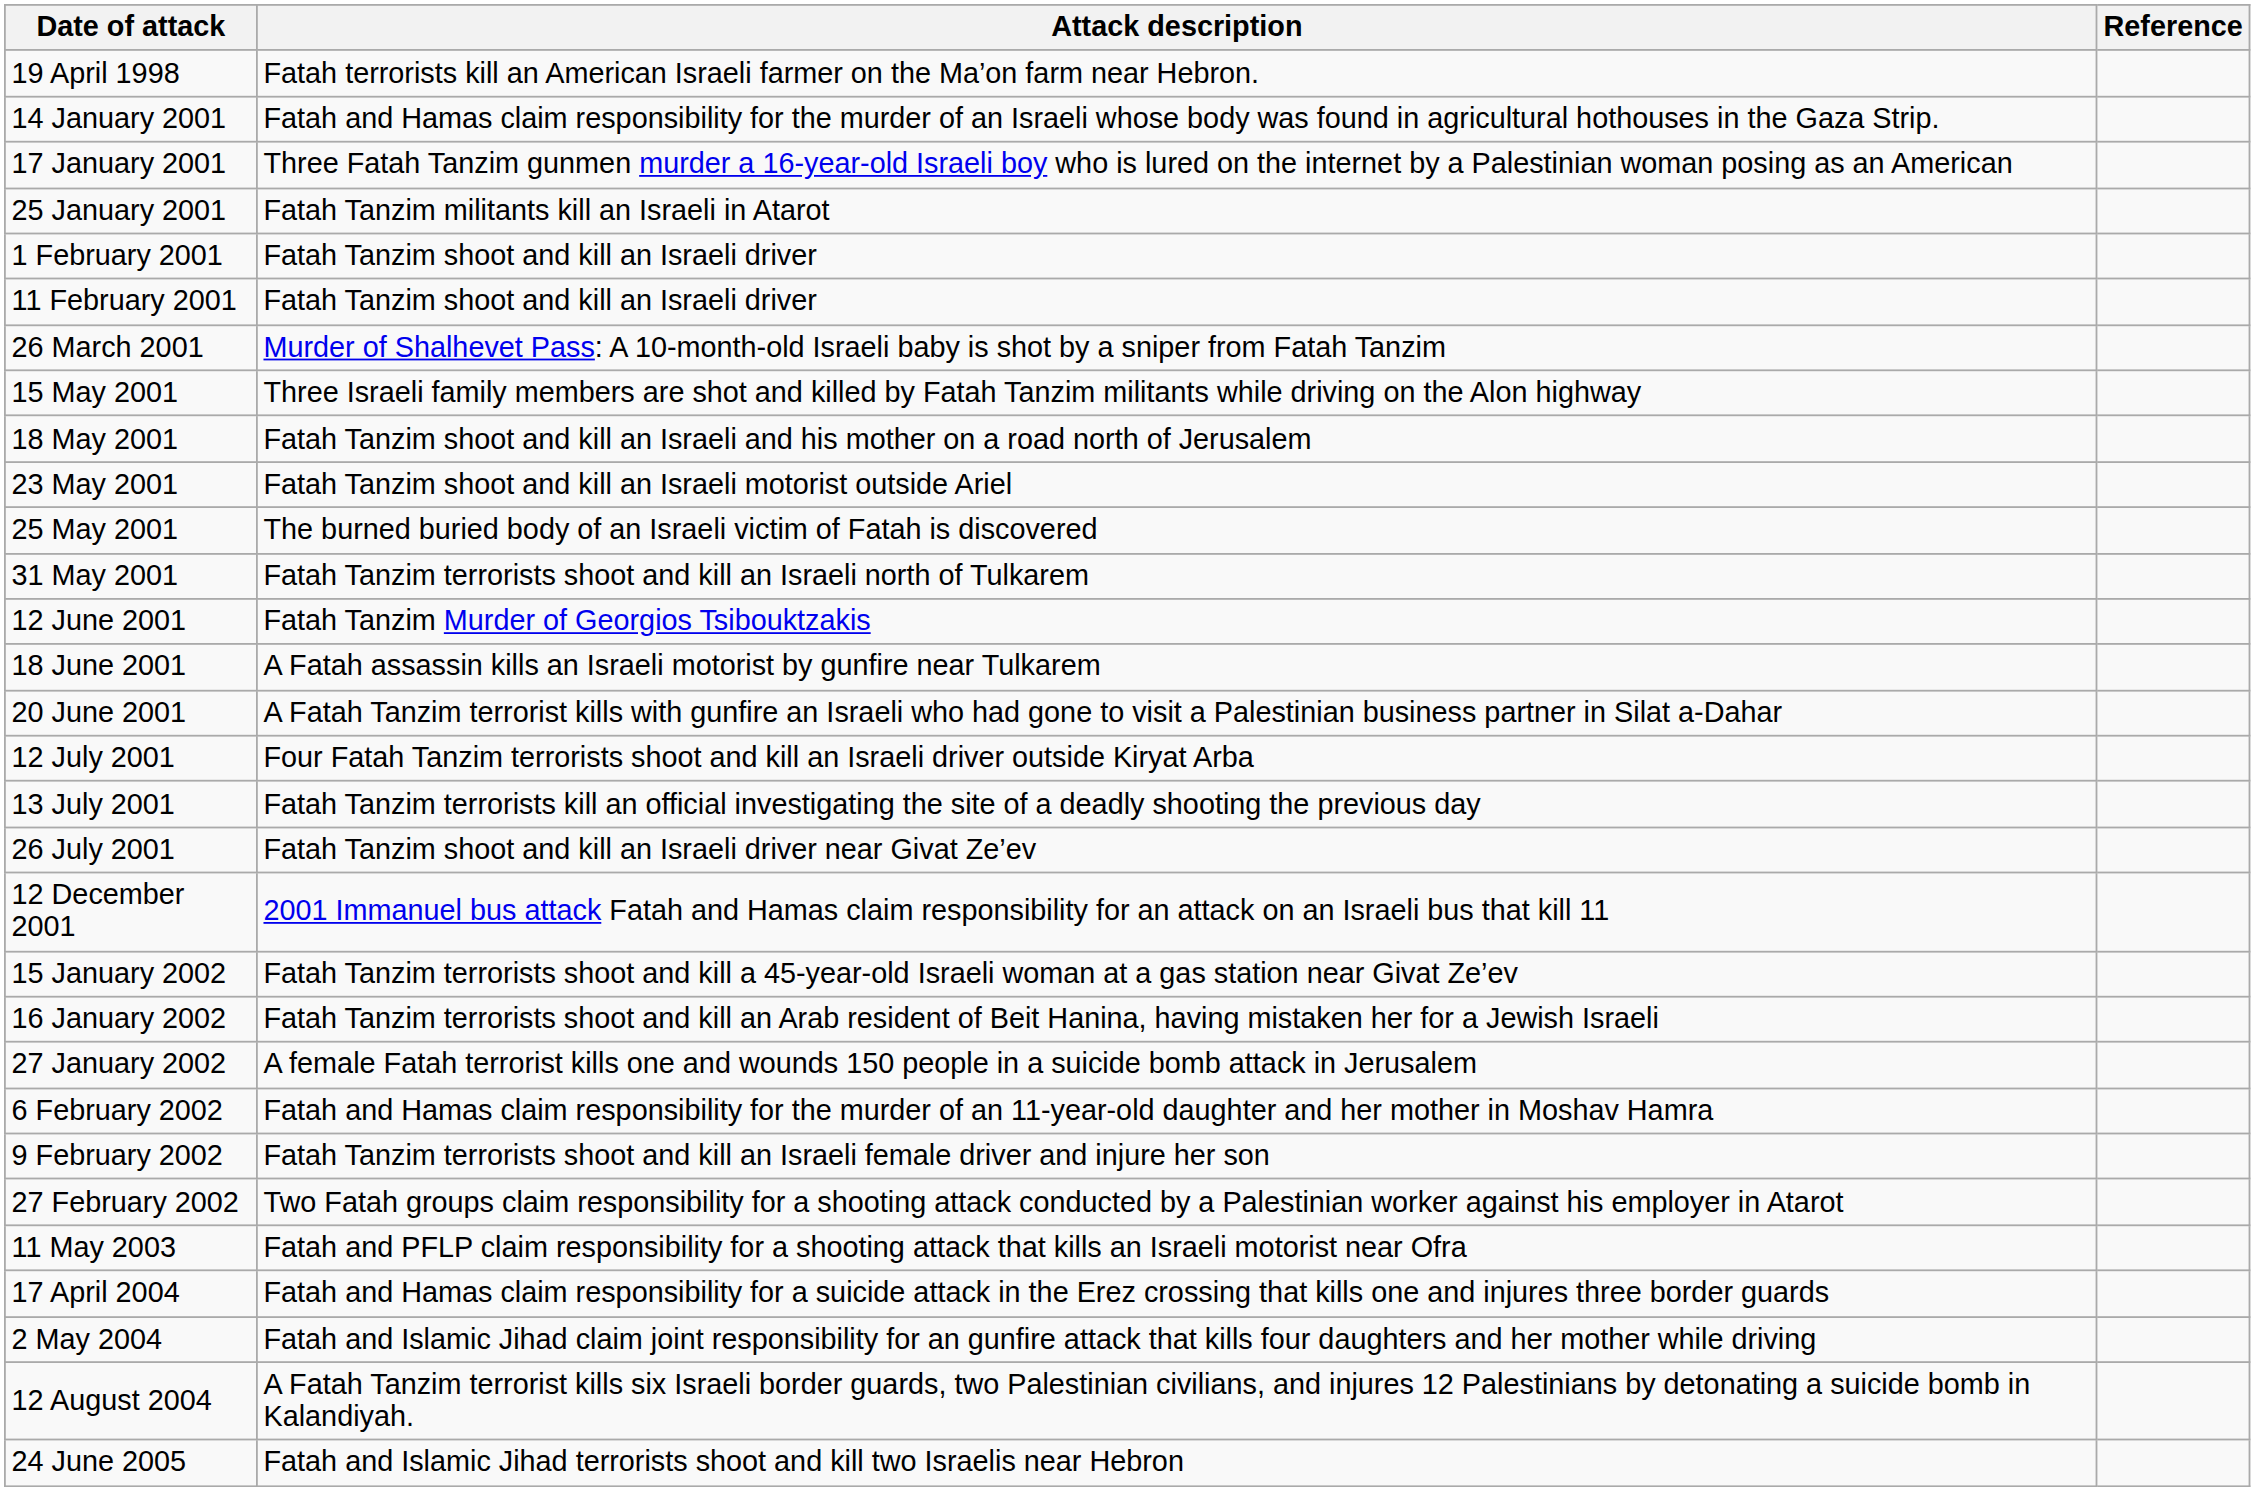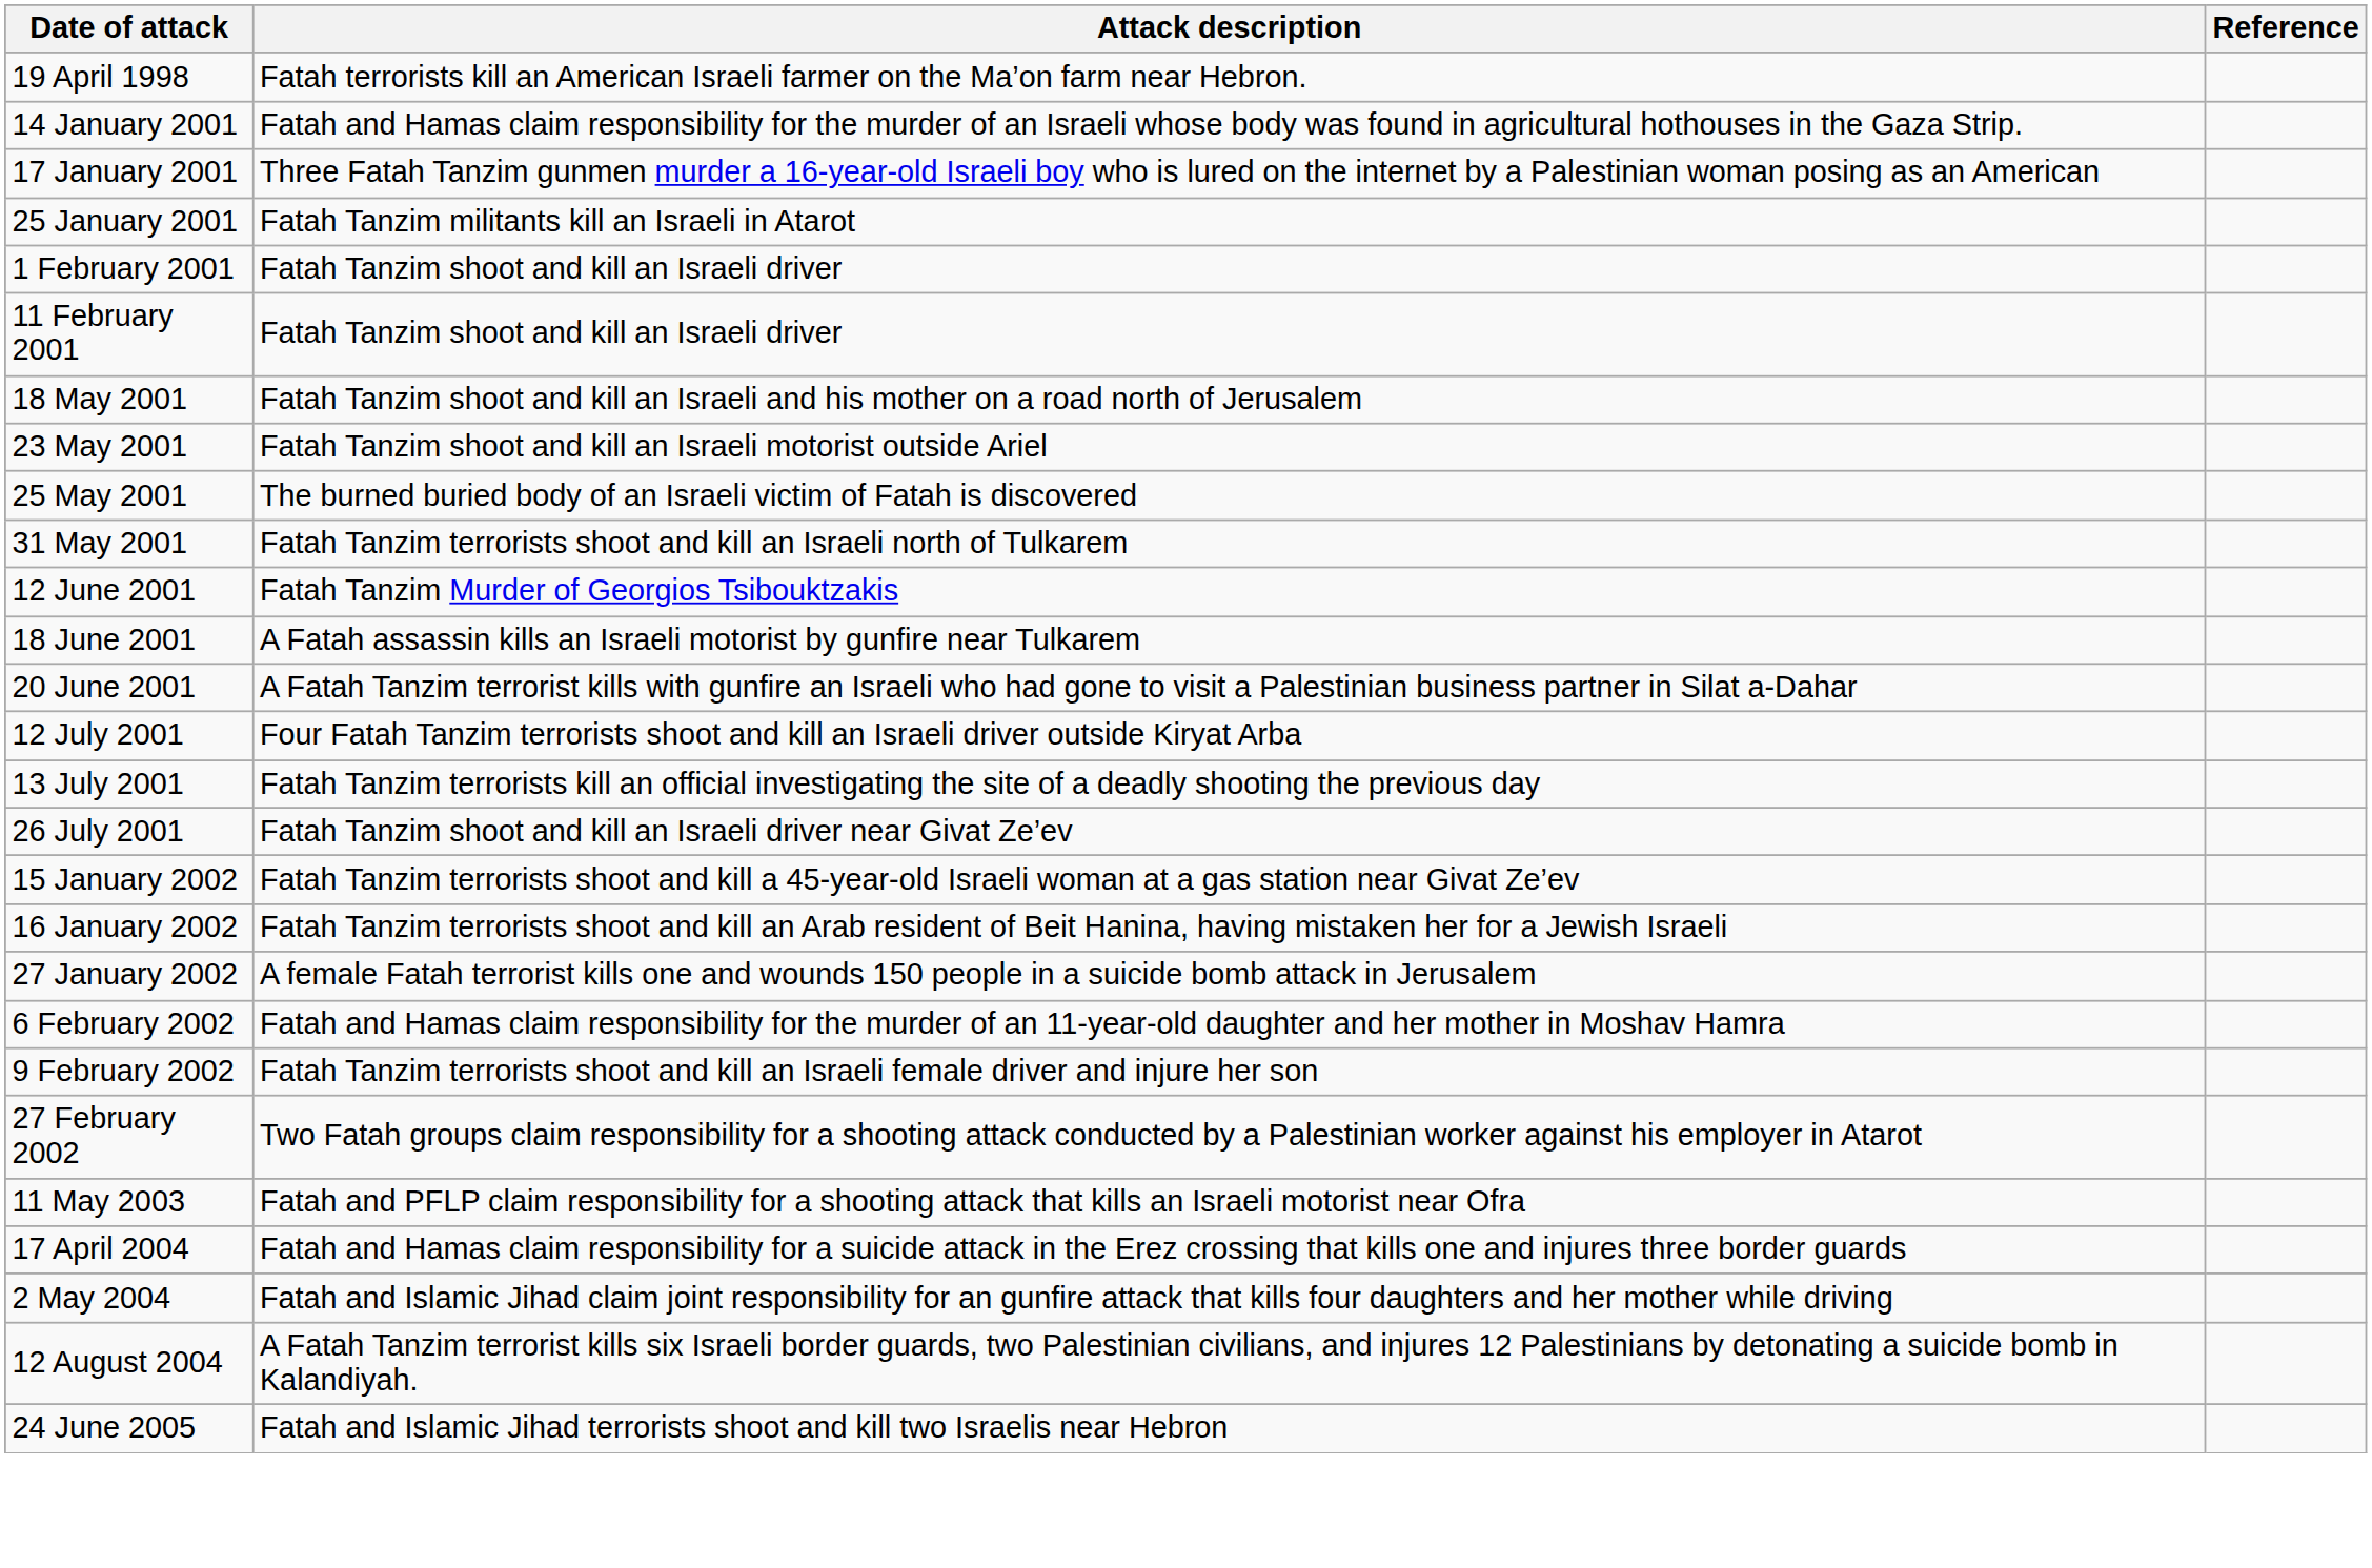 <table class="wikitable">
 <tr>
 <th>Date of attack</th>
 <th>Attack description</th>
 <th>Reference</th>
 </tr>
 <tr>
 <td>19 April 1998</td>
 <td>Fatah terrorists kill an American Israeli farmer on the Ma’on farm near Hebron.</td>
 <td></td>
 </tr>
 <tr>
 <td>14 January 2001</td>
 <td>Fatah and Hamas claim responsibility for the murder of an Israeli whose body was found in agricultural hothouses in the Gaza Strip.</td>
 <td></td>
 </tr>
 <tr>
 <td>17 January 2001</td>
 <td>Three Fatah Tanzim gunmen <a href='#'>murder a 16-year-old Israeli boy</a> who is lured on the internet by a Palestinian woman posing as an American</td>
 <td></td>
 </tr>
 <tr>
 <td>25 January 2001</td>
 <td>Fatah Tanzim militants kill an Israeli in Atarot</td>
 <td></td>
 </tr>
 <tr>
 <td>1 February 2001</td>
 <td>Fatah Tanzim shoot and kill an Israeli driver</td>
 <td></td>
 </tr>
 <tr>
 <td>11 February 2001</td>
 <td>Fatah Tanzim shoot and kill an Israeli driver</td>
-<td></td>
-</tr>
-<tr>
-<td>26 March 2001</td>
-<td><a href='#'>Murder of Shalhevet Pass</a>: A 10-month-old Israeli baby is shot by a sniper from Fatah Tanzim</td>
-<td></td>
-</tr>
-<tr>
-<td>15 May 2001</td>
-<td>Three Israeli family members are shot and killed by Fatah Tanzim militants while driving on the Alon highway</td>
 <td></td>
 </tr>
 <tr>
 <td>18 May 2001</td>
 <td>Fatah Tanzim shoot and kill an Israeli and his mother on a road north of Jerusalem</td>
 <td></td>
 </tr>
 <tr>
 <td>23 May 2001</td>
 <td>Fatah Tanzim shoot and kill an Israeli motorist outside Ariel</td>
 <td></td>
 </tr>
 <tr>
 <td>25 May 2001</td>
 <td>The burned buried body of an Israeli victim of Fatah is discovered</td>
 <td></td>
 </tr>
 <tr>
 <td>31 May 2001</td>
 <td>Fatah Tanzim terrorists shoot and kill an Israeli north of Tulkarem</td>
 <td></td>
 </tr>
 <tr>
 <td>12 June 2001</td>
 <td>Fatah Tanzim <a href='#'>Murder of Georgios Tsibouktzakis</a></td>
 <td></td>
 </tr>
 <tr>
 <td>18 June 2001</td>
 <td>A Fatah assassin kills an Israeli motorist by gunfire near Tulkarem</td>
 <td></td>
 </tr>
 <tr>
 <td>20 June 2001</td>
 <td>A Fatah Tanzim terrorist kills with gunfire an Israeli who had gone to visit a Palestinian business partner in Silat a-Dahar</td>
 <td></td>
 </tr>
 <tr>
 <td>12 July 2001</td>
 <td>Four Fatah Tanzim terrorists shoot and kill an Israeli driver outside Kiryat Arba</td>
 <td></td>
 </tr>
 <tr>
 <td>13 July 2001</td>
 <td>Fatah Tanzim terrorists kill an official investigating the site of a deadly shooting the previous day</td>
 <td></td>
 </tr>
 <tr>
 <td>26 July 2001</td>
 <td>Fatah Tanzim shoot and kill an Israeli driver near Givat Ze’ev</td>
-<td></td>
-</tr>
-<tr>
-<td>12 December 2001</td>
-<td><a href='#'>2001 Immanuel bus attack</a> Fatah and Hamas claim responsibility for an attack on an Israeli bus that kill 11</td>
 <td></td>
 </tr>
 <tr>
 <td>15 January 2002</td>
 <td>Fatah Tanzim terrorists shoot and kill a 45-year-old Israeli woman at a gas station near Givat Ze’ev</td>
 <td></td>
 </tr>
 <tr>
 <td>16 January 2002</td>
 <td>Fatah Tanzim terrorists shoot and kill an Arab resident of Beit Hanina, having mistaken her for a Jewish Israeli</td>
 <td></td>
 </tr>
 <tr>
 <td>27 January 2002</td>
 <td>A female Fatah terrorist kills one and wounds 150 people in a suicide bomb attack in Jerusalem</td>
 <td></td>
 </tr>
 <tr>
 <td>6 February 2002</td>
 <td>Fatah and Hamas claim responsibility for the murder of an 11-year-old daughter and her mother in Moshav Hamra</td>
 <td></td>
 </tr>
 <tr>
 <td>9 February 2002</td>
 <td>Fatah Tanzim terrorists shoot and kill an Israeli female driver and injure her son</td>
 <td></td>
 </tr>
 <tr>
 <td>27 February 2002</td>
 <td>Two Fatah groups claim responsibility for a shooting attack conducted by a Palestinian worker against his employer in Atarot</td>
 <td></td>
 </tr>
 <tr>
 <td>11 May 2003</td>
 <td>Fatah and PFLP claim responsibility for a shooting attack that kills an Israeli motorist near Ofra</td>
 <td></td>
 </tr>
 <tr>
 <td>17 April 2004</td>
 <td>Fatah and Hamas claim responsibility for a suicide attack in the Erez crossing that kills one and injures three border guards</td>
 <td></td>
 </tr>
 <tr>
 <td>2 May 2004</td>
 <td>Fatah and Islamic Jihad claim joint responsibility for an gunfire attack that kills four daughters and her mother while driving</td>
 <td></td>
 </tr>
 <tr>
 <td>12 August 2004</td>
 <td>A Fatah Tanzim terrorist kills six Israeli border guards, two Palestinian civilians, and injures 12 Palestinians by detonating a suicide bomb in Kalandiyah.</td>
 <td></td>
 </tr>
 <tr>
 <td>24 June 2005</td>
 <td>Fatah and Islamic Jihad terrorists shoot and kill two Israelis near Hebron</td>
 <td></td>
 </tr>
 </table>
